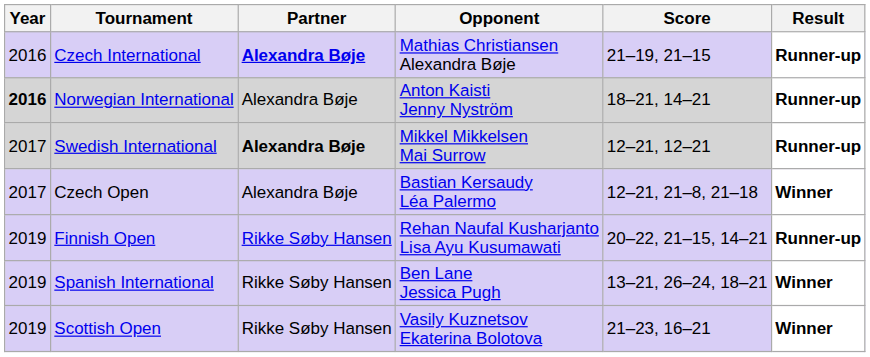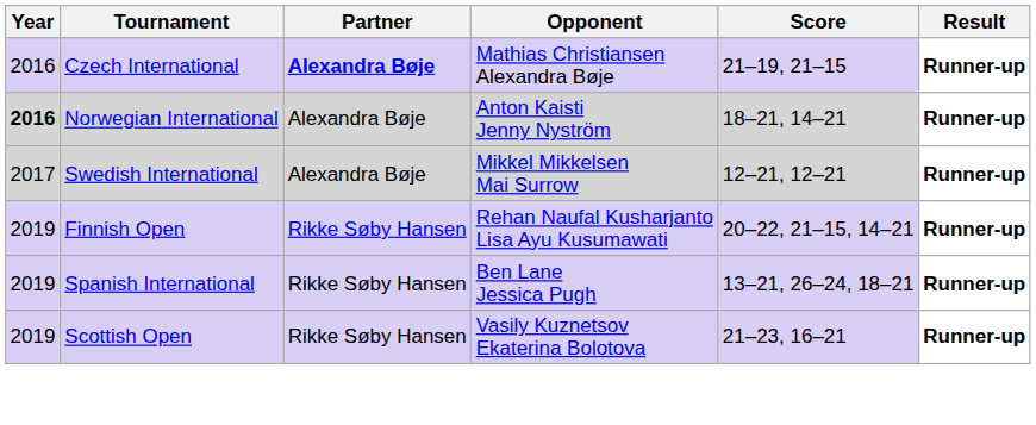 <table class="sortable wikitable" style="font-size: 90%;">
 <tr>
 <th>Year</th>
 <th>Tournament</th>
 <th>Partner</th>
 <th>Opponent</th>
 <th>Score</th>
 <th>Result</th>
 </tr>
 <tr style="background:#D8CEF6">
 <td align="center">2016</td>
 <td align="left"><a href='#'>Czech International</a></td>
 <td align="left"><strong> <a href='#'>Alexandra Bøje</a></strong></td>
 <td align="left"> <a href='#'>Mathias Christiansen</a><br> Alexandra Bøje</td>
 <td align="left">21–19, 21–15</td>
 <td style="text-align:left; background:white"> <strong>Runner-up</strong></td>
 </tr>
 <tr style="background:#D5D5D5">
 <td align="center"><strong>2016</strong></td>
 <td align="left"><a href='#'>Norwegian International</a></td>
 <td align="left"> Alexandra Bøje</td>
 <td align="left"> <a href='#'>Anton Kaisti</a><br> <a href='#'>Jenny Nyström</a></td>
 <td align="left">18–21, 14–21</td>
 <td style="text-align:left; background:white"> <strong>Runner-up</strong></td>
 </tr>
 <tr style="background:#D5D5D5">
 <td align="center">2017</td>
 <td align="left"><a href='#'>Swedish International</a></td>
-<td align="left"><strong> Alexandra Bøje</strong></td>
+<td align="left"> Alexandra Bøje</td>
 <td align="left"> <a href='#'>Mikkel Mikkelsen</a><br> <a href='#'>Mai Surrow</a></td>
 <td align="left">12–21, 12–21</td>
 <td style="text-align:left; background:white"> <strong>Runner-up</strong></td>
-</tr>
-<tr style="background:#D8CEF6">
-<td align="center">2017</td>
-<td align="left">Czech Open</td>
-<td align="left"> Alexandra Bøje</td>
-<td align="left"> <a href='#'>Bastian Kersaudy</a><br> <a href='#'>Léa Palermo</a></td>
-<td align="left">12–21, 21–8, 21–18</td>
-<td style="text-align:left; background:white"> <strong>Winner</strong></td>
 </tr>
 <tr style="background:#D8CEF6">
 <td align="center">2019</td>
 <td align="left"><a href='#'>Finnish Open</a></td>
 <td align="left"> <a href='#'>Rikke Søby Hansen</a></td>
 <td align="left"> <a href='#'>Rehan Naufal Kusharjanto</a><br> <a href='#'>Lisa Ayu Kusumawati</a></td>
 <td align="left">20–22, 21–15, 14–21</td>
 <td style="text-align:left; background:white"> <strong>Runner-up</strong></td>
 </tr>
 <tr style="background:#D8CEF6">
 <td align="center">2019</td>
 <td align="left"><a href='#'>Spanish International</a></td>
 <td align="left"> Rikke Søby Hansen</td>
 <td align="left"> <a href='#'>Ben Lane</a><br> <a href='#'>Jessica Pugh</a></td>
 <td align="left">13–21, 26–24, 18–21</td>
-<td style="text-align:left; background:white"> <strong>Winner</strong></td>
+<td style="text-align:left; background:white"> <strong>Runner-up</strong></td>
 </tr>
 <tr style="background:#D8CEF6">
 <td align="center">2019</td>
 <td align="left"><a href='#'>Scottish Open</a></td>
 <td align="left"> Rikke Søby Hansen</td>
 <td align="left"> <a href='#'>Vasily Kuznetsov</a><br> <a href='#'>Ekaterina Bolotova</a></td>
 <td align="left">21–23, 16–21</td>
-<td style="text-align:left; background:white"> <strong>Winner</strong></td>
+<td style="text-align:left; background:white"> <strong>Runner-up</strong></td>
 </tr>
 </table>
